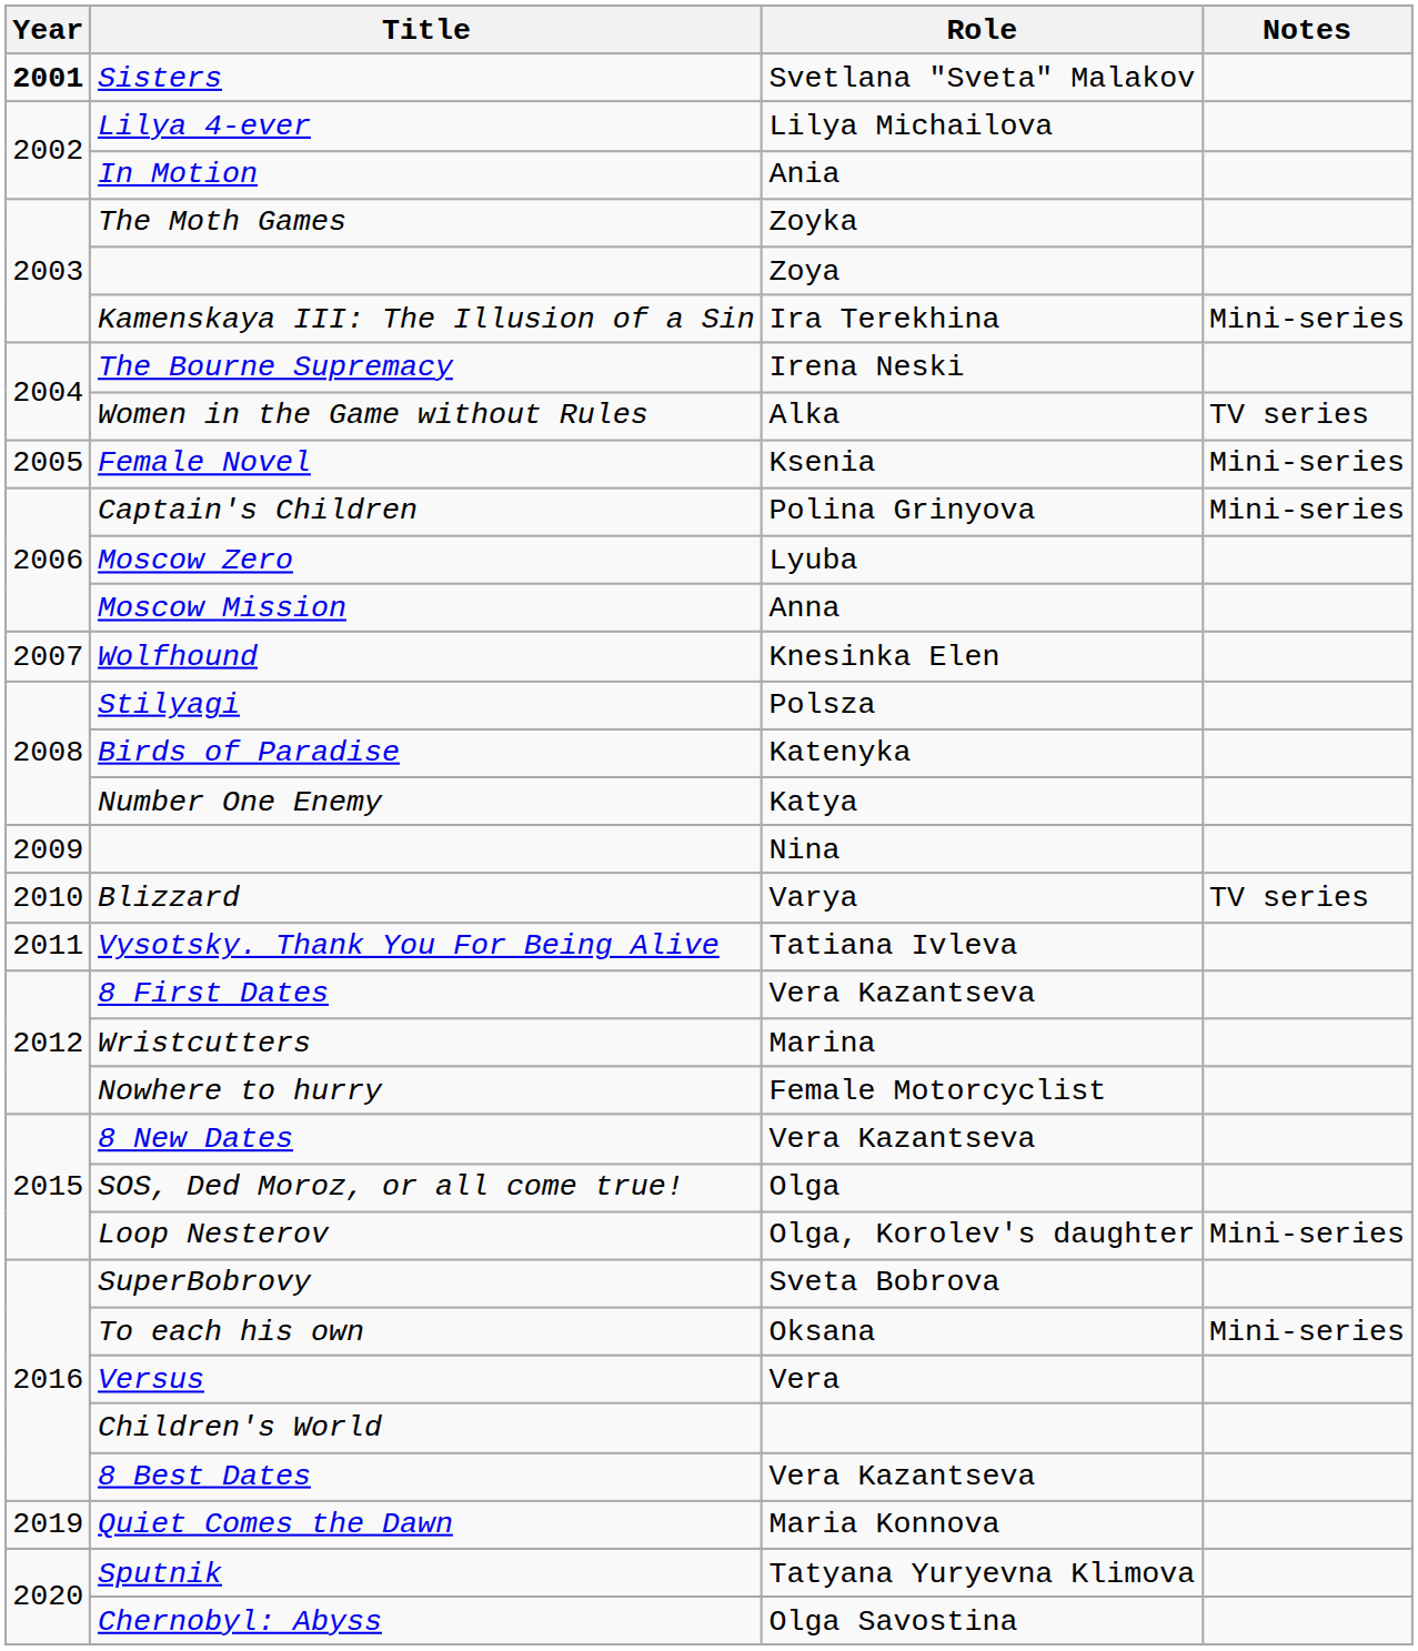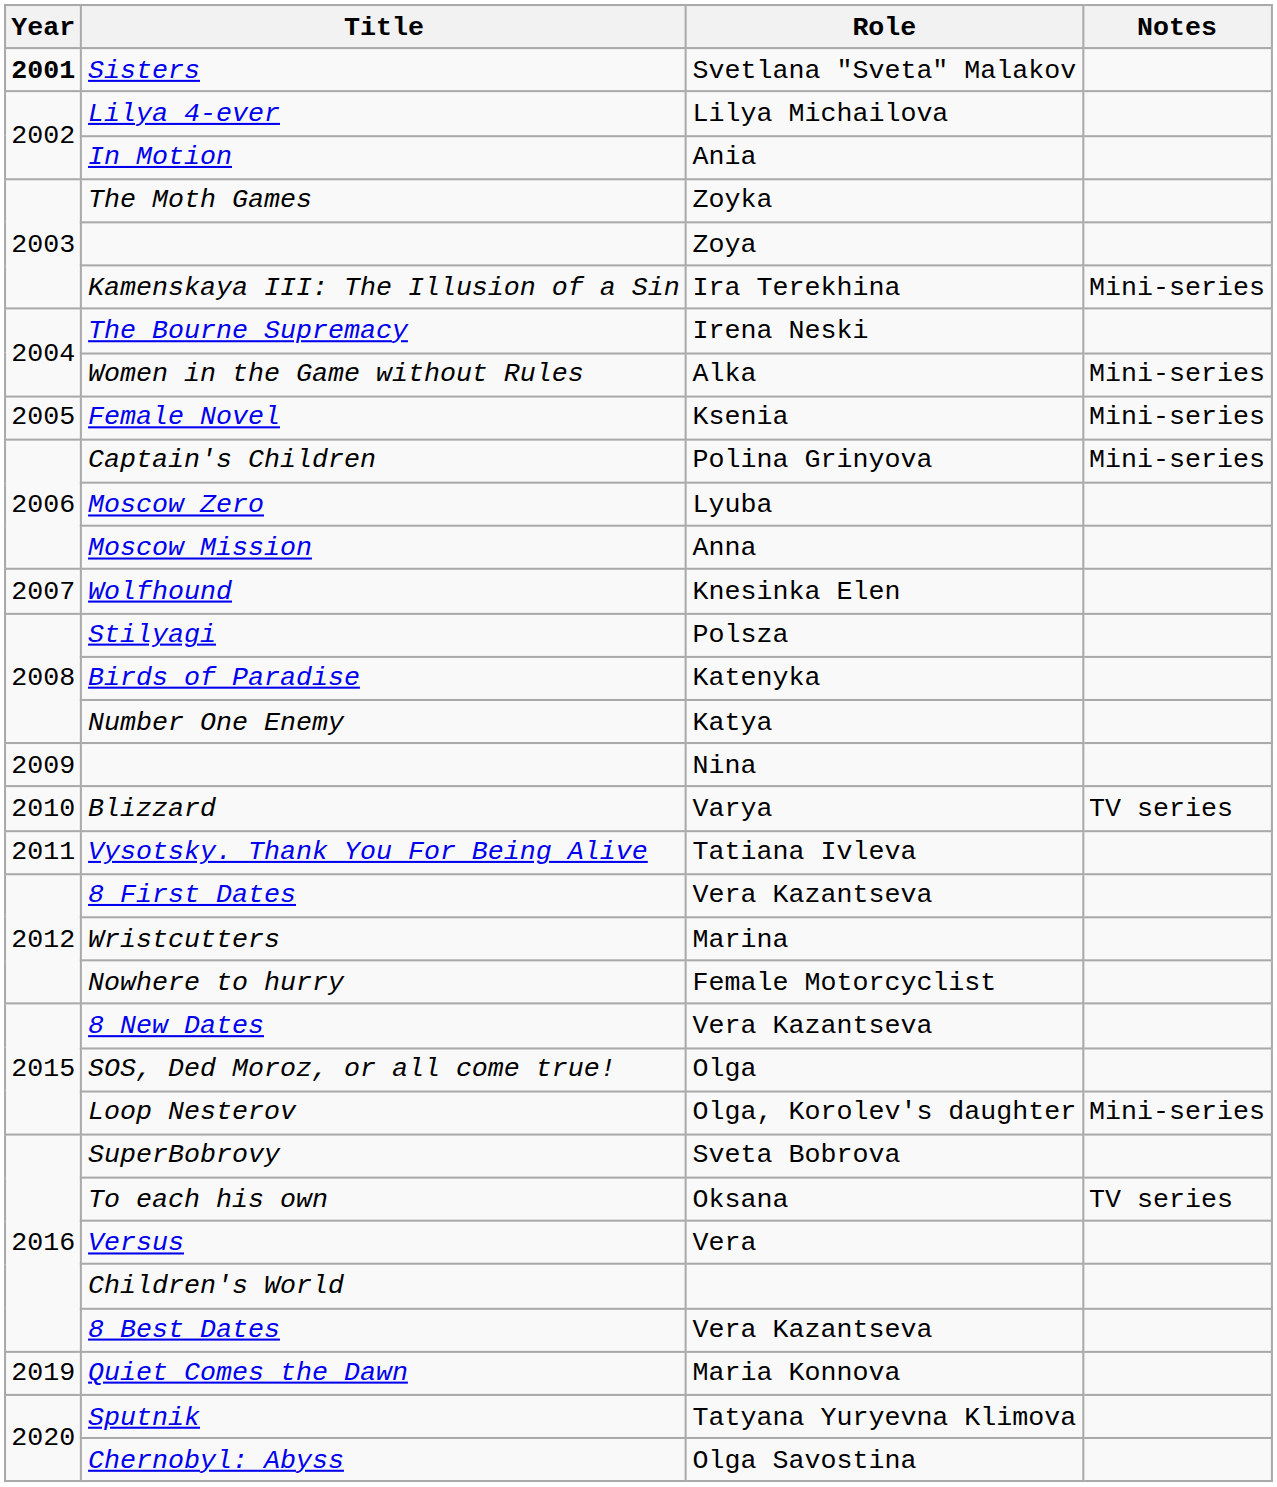 <table class="wikitable">
 <tr align="center">
 <th>Year</th>
 <th>Title</th>
 <th>Role</th>
 <th>Notes</th>
 </tr>
 <tr>
 <td><strong>2001</strong></td>
 <td><em><a href='#'>Sisters</a></em></td>
 <td>Svetlana "Sveta" Malakov</td>
 <td></td>
 </tr>
 <tr>
 <td rowspan="2">2002</td>
 <td><em><a href='#'>Lilya 4-ever</a></em></td>
 <td>Lilya Michailova</td>
 <td></td>
 </tr>
 <tr>
 <td><em><a href='#'>In Motion</a></em></td>
 <td>Ania</td>
 <td></td>
 </tr>
 <tr>
 <td rowspan="3">2003</td>
 <td><em>The Moth Games</em></td>
 <td>Zoyka</td>
 <td></td>
 </tr>
 <tr>
 <td><em></em></td>
 <td>Zoya</td>
 <td></td>
 </tr>
 <tr>
 <td><em>Kamenskaya III: The Illusion of a Sin</em></td>
 <td>Ira Terekhina</td>
 <td>Mini-series</td>
 </tr>
 <tr>
 <td rowspan="2">2004</td>
 <td><em><a href='#'>The Bourne Supremacy</a></em></td>
 <td>Irena Neski</td>
 <td></td>
 </tr>
 <tr>
 <td><em>Women in the Game without Rules</em></td>
 <td>Alka</td>
-<td>TV series</td>
+<td>Mini-series</td>
 </tr>
 <tr>
 <td>2005</td>
 <td><em><a href='#'>Female Novel</a></em></td>
 <td>Ksenia</td>
 <td>Mini-series</td>
 </tr>
 <tr>
 <td rowspan="3">2006</td>
 <td><em>Captain's Children</em></td>
 <td>Polina Grinyova</td>
 <td>Mini-series</td>
 </tr>
 <tr>
 <td><em><a href='#'>Moscow Zero</a></em></td>
 <td>Lyuba</td>
 <td></td>
 </tr>
 <tr>
 <td><em><a href='#'>Moscow Mission</a></em></td>
 <td>Anna</td>
 <td></td>
 </tr>
 <tr>
 <td>2007</td>
 <td><em><a href='#'>Wolfhound</a></em></td>
 <td>Knesinka Elen</td>
 <td></td>
 </tr>
 <tr>
 <td rowspan="3">2008</td>
 <td><em><a href='#'>Stilyagi</a></em></td>
 <td>Polsza</td>
 <td></td>
 </tr>
 <tr>
 <td><em><a href='#'>Birds of Paradise</a></em></td>
 <td>Katenyka</td>
 <td></td>
 </tr>
 <tr>
 <td><em>Number One Enemy</em></td>
 <td>Katya</td>
 <td></td>
 </tr>
 <tr>
 <td>2009</td>
 <td><em></em></td>
 <td>Nina</td>
 <td></td>
 </tr>
 <tr>
 <td>2010</td>
 <td><em>Blizzard</em></td>
 <td>Varya</td>
 <td>TV series</td>
 </tr>
 <tr>
 <td>2011</td>
 <td><em><a href='#'>Vysotsky. Thank You For Being Alive</a></em></td>
 <td>Tatiana Ivleva</td>
 <td></td>
 </tr>
 <tr>
 <td rowspan="3">2012</td>
 <td><em><a href='#'>8 First Dates</a></em></td>
 <td>Vera Kazantseva</td>
 <td></td>
 </tr>
 <tr>
 <td><em>Wristcutters</em></td>
 <td>Marina</td>
 <td></td>
 </tr>
 <tr>
 <td><em>Nowhere to hurry</em></td>
 <td>Female Motorcyclist</td>
 <td></td>
 </tr>
 <tr>
 <td rowspan="3">2015</td>
 <td><em><a href='#'>8 New Dates</a> </em></td>
 <td>Vera Kazantseva</td>
 <td></td>
 </tr>
 <tr>
 <td><em>SOS, Ded Moroz, or all come true!</em></td>
 <td>Olga</td>
 <td></td>
 </tr>
 <tr>
 <td><em>Loop Nesterov</em></td>
 <td>Olga, Korolev's daughter</td>
 <td>Mini-series</td>
 </tr>
 <tr>
 <td rowspan="5">2016</td>
 <td><em>SuperBobrovy</em></td>
 <td>Sveta Bobrova</td>
 <td></td>
 </tr>
 <tr>
 <td><em>To each his own</em></td>
 <td>Oksana</td>
-<td>Mini-series</td>
+<td>TV series</td>
 </tr>
 <tr>
 <td><em><a href='#'>Versus</a></em></td>
 <td>Vera</td>
 <td></td>
 </tr>
 <tr>
 <td><em>Children's World</em></td>
 <td></td>
 <td></td>
 </tr>
 <tr>
 <td><em><a href='#'>8 Best Dates</a></em></td>
 <td>Vera Kazantseva</td>
 <td></td>
 </tr>
 <tr>
 <td rowspan="1">2019</td>
 <td><em><a href='#'>Quiet Comes the Dawn</a></em></td>
 <td>Maria Konnova</td>
 <td></td>
 </tr>
 <tr>
 <td rowspan="2">2020</td>
 <td><em><a href='#'>Sputnik</a></em></td>
 <td>Tatyana Yuryevna Klimova</td>
 <td></td>
 </tr>
 <tr>
 <td><em><a href='#'>Chernobyl: Abyss</a></em></td>
 <td>Olga Savostina</td>
 <td></td>
 </tr>
 </table>
